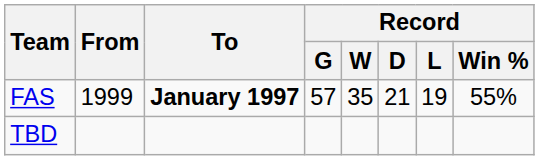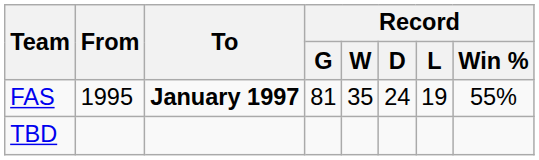 <table class="wikitable" style="text-align: center">
 <tr>
 <th rowspan="2">Team</th>
 <th rowspan="2">From</th>
 <th rowspan="2">To</th>
 <th colspan="5">Record</th>
 </tr>
 <tr>
 <th>G</th>
 <th>W</th>
 <th>D</th>
 <th>L</th>
 <th>Win %</th>
 </tr>
 <tr>
 <td align=left><a href='#'>FAS</a></td>
-<td align=left>1999</td>
+<td align=left>1995</td>
 <td align=left><strong>January 1997</strong></td>
-<td>57</td>
+<td>81</td>
 <td>35</td>
-<td>21</td>
+<td>24</td>
 <td>19</td>
 <td>55%</td>
 </tr>
 <tr>
 <td align=left><a href='#'>TBD</a></td>
 <td align=left></td>
 <td align=left></td>
 <td></td>
 <td></td>
 <td></td>
 <td></td>
 <td></td>
 </tr>
 </table>
